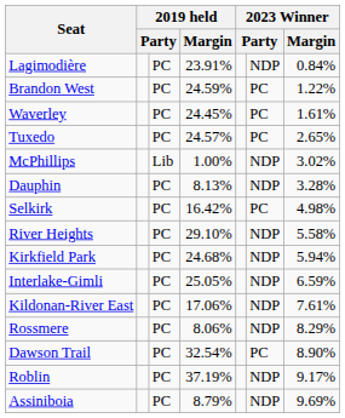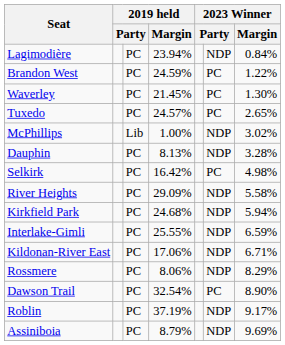 <table class="wikitable">
 <tr>
 <th rowspan="2">Seat</th>
 <th colspan="3">2019 held</th>
 <th colspan="3">2023 Winner</th>
 </tr>
 <tr>
 <th colspan="2">Party</th>
 <th>Margin</th>
 <th colspan="2">Party</th>
 <th>Margin</th>
 </tr>
 <tr>
 <td><a href='#'>Lagimodière</a></td>
 <td> </td>
 <td>PC</td>
-<td style="text-align:right;">23.91%</td>
+<td style="text-align:right;">23.94%</td>
 <td> </td>
 <td>NDP</td>
 <td style="text-align:right;">0.84%</td>
 </tr>
 <tr>
 <td><a href='#'>Brandon West</a></td>
 <td> </td>
 <td>PC</td>
 <td style="text-align:right;">24.59%</td>
 <td> </td>
 <td>PC</td>
 <td style="text-align:right;">1.22%</td>
 </tr>
 <tr>
 <td><a href='#'>Waverley</a></td>
 <td> </td>
 <td>PC</td>
-<td style="text-align:right;">24.45%</td>
+<td style="text-align:right;">21.45%</td>
 <td> </td>
 <td>PC</td>
-<td style="text-align:right;">1.61%</td>
+<td style="text-align:right;">1.30%</td>
 </tr>
 <tr>
 <td><a href='#'>Tuxedo</a></td>
 <td> </td>
 <td>PC</td>
 <td style="text-align:right;">24.57%</td>
 <td> </td>
 <td>PC</td>
 <td style="text-align:right;">2.65%</td>
 </tr>
 <tr>
 <td><a href='#'>McPhillips</a></td>
 <td> </td>
 <td>Lib</td>
 <td style="text-align:right;">1.00%</td>
 <td> </td>
 <td>NDP</td>
 <td style="text-align:right;">3.02%</td>
 </tr>
 <tr>
 <td><a href='#'>Dauphin</a></td>
 <td> </td>
 <td>PC</td>
 <td style="text-align:right;">8.13%</td>
 <td> </td>
 <td>NDP</td>
 <td style="text-align:right;">3.28%</td>
 </tr>
 <tr>
 <td><a href='#'>Selkirk</a></td>
 <td> </td>
 <td>PC</td>
 <td style="text-align:right;">16.42%</td>
 <td> </td>
 <td>PC</td>
 <td style="text-align:right;">4.98%</td>
 </tr>
 <tr>
 <td><a href='#'>River Heights</a></td>
 <td> </td>
 <td>PC</td>
-<td style="text-align:right;">29.10%</td>
+<td style="text-align:right;">29.09%</td>
 <td> </td>
 <td>NDP</td>
 <td style="text-align:right;">5.58%</td>
 </tr>
 <tr>
 <td><a href='#'>Kirkfield Park</a></td>
 <td> </td>
 <td>PC</td>
 <td style="text-align:right;">24.68%</td>
 <td> </td>
 <td>NDP</td>
 <td style="text-align:right;">5.94%</td>
 </tr>
 <tr>
 <td><a href='#'>Interlake-Gimli</a></td>
 <td> </td>
 <td>PC</td>
-<td style="text-align:right;">25.05%</td>
+<td style="text-align:right;">25.55%</td>
 <td> </td>
 <td>NDP</td>
 <td style="text-align:right;">6.59%</td>
 </tr>
 <tr>
 <td><a href='#'>Kildonan-River East</a></td>
 <td> </td>
 <td>PC</td>
 <td style="text-align:right;">17.06%</td>
 <td> </td>
 <td>NDP</td>
-<td style="text-align:right;">7.61%</td>
+<td style="text-align:right;">6.71%</td>
 </tr>
 <tr>
 <td><a href='#'>Rossmere</a></td>
 <td> </td>
 <td>PC</td>
 <td style="text-align:right;">8.06%</td>
 <td> </td>
 <td>NDP</td>
 <td style="text-align:right;">8.29%</td>
 </tr>
 <tr>
 <td><a href='#'>Dawson Trail</a></td>
 <td> </td>
 <td>PC</td>
 <td style="text-align:right;">32.54%</td>
 <td> </td>
 <td>PC</td>
 <td style="text-align:right;">8.90%</td>
 </tr>
 <tr>
 <td><a href='#'>Roblin</a></td>
 <td> </td>
 <td>PC</td>
 <td style="text-align:right;">37.19%</td>
 <td> </td>
 <td>NDP</td>
 <td style="text-align:right;">9.17%</td>
 </tr>
 <tr>
 <td><a href='#'>Assiniboia</a></td>
 <td> </td>
 <td>PC</td>
 <td style="text-align:right;">8.79%</td>
 <td> </td>
 <td>NDP</td>
 <td style="text-align:right;">9.69%</td>
 </tr>
 </table>
